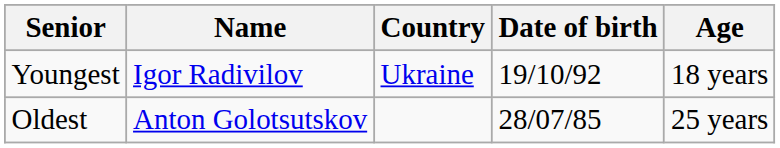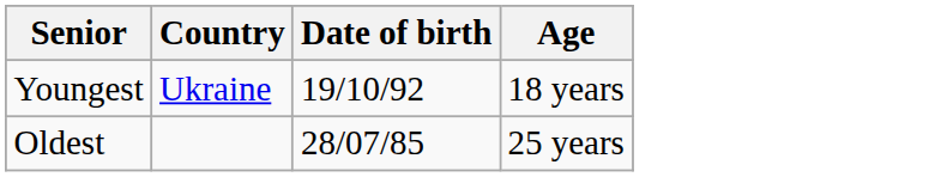 <table class="wikitable">
 <tr>
 <th>Senior</th>
-<th>Name</th>
 <th>Country</th>
 <th>Date of birth</th>
 <th>Age</th>
 </tr>
 <tr>
 <td>Youngest</td>
-<td><a href='#'>Igor Radivilov</a></td>
 <td> <a href='#'>Ukraine</a></td>
 <td>19/10/92</td>
 <td>18 years</td>
 </tr>
 <tr>
 <td>Oldest</td>
-<td><a href='#'>Anton Golotsutskov</a></td>
 <td></td>
 <td>28/07/85</td>
 <td>25 years</td>
 </tr>
 </table>
